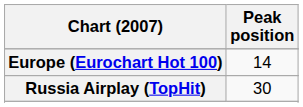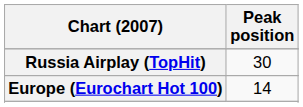 <table class="wikitable plainrowheaders sortable" style="text-align:center">
 <tr>
 <th>Chart (2007)</th>
 <th>Peak<br>position</th>
 </tr>
 <tr>
+</tr>
+<tr>
+</tr>
+<tr>
+</tr>
+<tr>
+</tr>
+<tr>
+</tr>
+<tr>
+</tr>
+<tr>
+</tr>
+<tr>
+</tr>
+<tr>
+</tr>
+<tr>
+</tr>
+<tr>
+</tr>
+<tr>
+<th scope="row">Russia Airplay (<a href='#'>TopHit</a>)</th>
+<td>30</td>
 </tr>
 <tr>
 </tr>
 <tr>
 </tr>
 <tr>
 </tr>
 <tr>
 </tr>
 <tr>
 </tr>
 <tr>
 </tr>
 <tr>
 </tr>
 <tr>
 </tr>
 <tr>
 </tr>
 <tr>
 </tr>
 <tr>
 <th scope="row">Europe (<a href='#'>Eurochart Hot 100</a>)</th>
 <td>14</td>
 </tr>
 <tr>
 </tr>
 <tr>
 </tr>
 <tr>
 </tr>
 <tr>
 </tr>
 <tr>
 </tr>
 <tr>
 </tr>
 <tr>
 </tr>
 <tr>
 </tr>
 <tr>
 </tr>
 <tr>
 </tr>
-<tr>
-<th scope="row">Russia Airplay (<a href='#'>TopHit</a>)</th>
-<td>30</td>
-</tr>
-<tr>
-</tr>
-<tr>
-</tr>
-<tr>
-</tr>
-<tr>
-</tr>
-<tr>
-</tr>
-<tr>
-</tr>
-<tr>
-</tr>
-<tr>
-</tr>
-<tr>
-</tr>
-<tr>
-</tr>
 </table>
